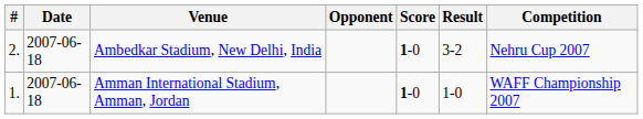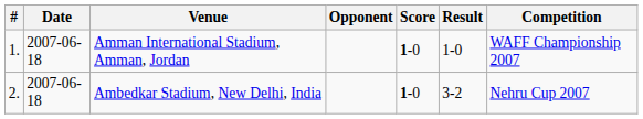 <table class="wikitable" style="font-size:90%; text-align: left;">
 <tr>
 <th>#</th>
 <th>Date</th>
 <th>Venue</th>
 <th>Opponent</th>
 <th>Score</th>
 <th>Result</th>
 <th>Competition</th>
 </tr>
 <tr>
+<td>1.</td>
+<td>2007-06-18</td>
+<td><a href='#'>Amman International Stadium</a>, <a href='#'>Amman</a>, <a href='#'>Jordan</a></td>
+<td></td>
+<td><strong>1</strong>-0</td>
+<td>1-0</td>
+<td><a href='#'>WAFF Championship 2007</a></td>
+</tr>
+<tr>
 <td>2.</td>
 <td>2007-06-18</td>
 <td><a href='#'>Ambedkar Stadium</a>, <a href='#'>New Delhi</a>, <a href='#'>India</a></td>
 <td></td>
 <td><strong>1</strong>-0</td>
 <td>3-2</td>
 <td><a href='#'>Nehru Cup 2007</a></td>
 </tr>
-<tr>
-<td>1.</td>
-<td>2007-06-18</td>
-<td><a href='#'>Amman International Stadium</a>, <a href='#'>Amman</a>, <a href='#'>Jordan</a></td>
-<td></td>
-<td><strong>1</strong>-0</td>
-<td>1-0</td>
-<td><a href='#'>WAFF Championship 2007</a></td>
-</tr>
 </table>
